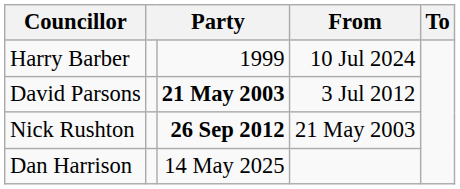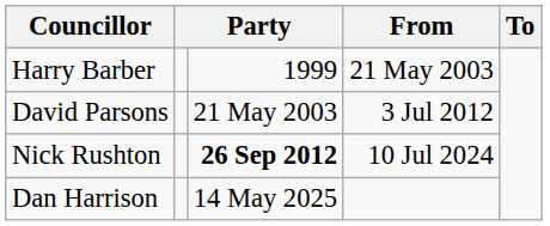 <table class=wikitable>
 <tr>
 <th>Councillor</th>
 <th colspan=2>Party</th>
 <th>From</th>
 <th>To</th>
 </tr>
 <tr>
 <td>Harry Barber</td>
 <td></td>
 <td align=right>1999</td>
-<td align=right>10 Jul 2024</td>
+<td align=right>21 May 2003</td>
 </tr>
 <tr>
 <td>David Parsons</td>
 <td></td>
-<td align=right><strong>21 May 2003</strong></td>
+<td align=right>21 May 2003</td>
 <td align=right>3 Jul 2012</td>
 </tr>
 <tr>
 <td>Nick Rushton</td>
 <td></td>
 <td align=right><strong>26 Sep 2012</strong></td>
-<td align=right>21 May 2003</td>
+<td align=right>10 Jul 2024</td>
 </tr>
 <tr>
 <td>Dan Harrison</td>
 <td></td>
 <td align="right">14 May 2025</td>
 <td align="right"></td>
 </tr>
 </table>
